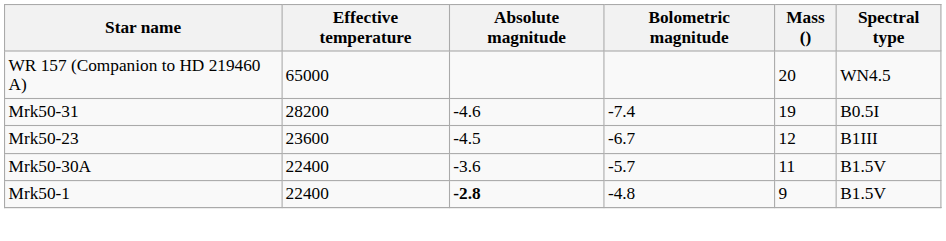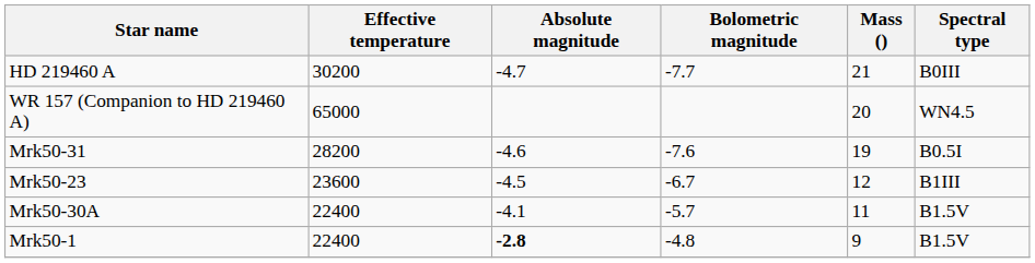 <table class="wikitable sortable">
 <tr>
 <th>Star name</th>
 <th>Effective temperature</th>
 <th>Absolute magnitude</th>
 <th>Bolometric magnitude</th>
 <th>Mass ()</th>
 <th>Spectral type</th>
+</tr>
+<tr>
+<td>HD 219460 A</td>
+<td>30200</td>
+<td>-4.7</td>
+<td>-7.7</td>
+<td>21</td>
+<td>B0III</td>
 </tr>
 <tr>
 <td>WR 157 (Companion to HD 219460 A)</td>
 <td>65000</td>
 <td></td>
 <td></td>
 <td>20</td>
 <td>WN4.5</td>
 </tr>
 <tr>
 <td>Mrk50-31</td>
 <td>28200</td>
 <td>-4.6</td>
-<td>-7.4</td>
+<td>-7.6</td>
 <td>19</td>
 <td>B0.5I</td>
 </tr>
 <tr>
 <td>Mrk50-23</td>
 <td>23600</td>
 <td>-4.5</td>
 <td>-6.7</td>
 <td>12</td>
 <td>B1III</td>
 </tr>
 <tr>
 <td>Mrk50-30A</td>
 <td>22400</td>
-<td>-3.6</td>
+<td>-4.1</td>
 <td>-5.7</td>
 <td>11</td>
 <td>B1.5V</td>
 </tr>
 <tr>
 <td>Mrk50-1</td>
 <td>22400</td>
 <td><strong>-2.8</strong></td>
 <td>-4.8</td>
 <td>9</td>
 <td>B1.5V</td>
 </tr>
 <tr>
 </tr>
 </table>
